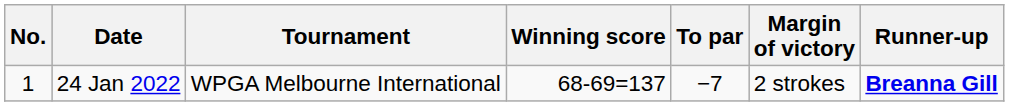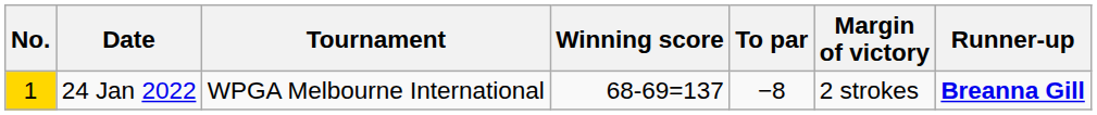 <table class="wikitable" style="font-size:95%;">
 <tr>
 <th>No.</th>
 <th>Date</th>
 <th>Tournament</th>
 <th>Winning score</th>
 <th>To par</th>
 <th>Margin<br>of victory</th>
 <th>Runner-up</th>
 </tr>
 <tr>
-<td align=center>1</td>
+<td align=center style="background: gold;">1</td>
 <td align=right>24 Jan <a href='#'>2022</a></td>
 <td>WPGA Melbourne International</td>
 <td align=right>68-69=137</td>
-<td align=center>−7</td>
+<td align=center>−8</td>
 <td>2 strokes</td>
 <td><strong> <a href='#'>Breanna Gill</a></strong></td>
 </tr>
 </table>
